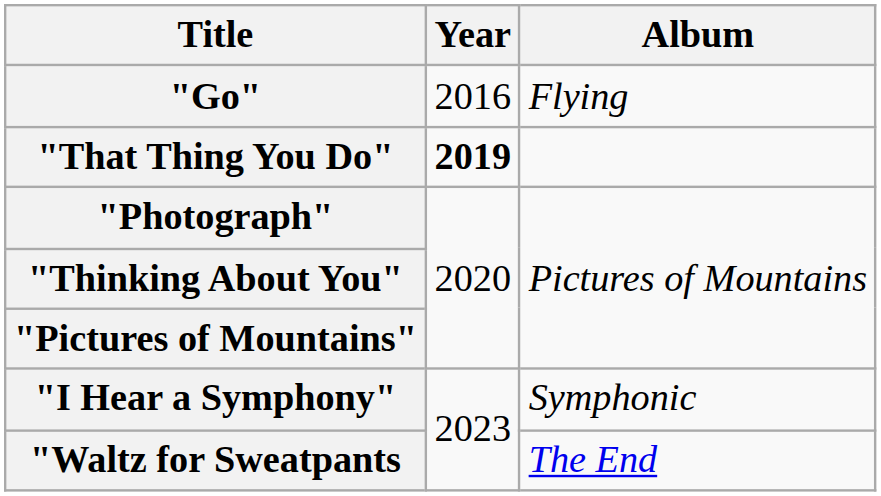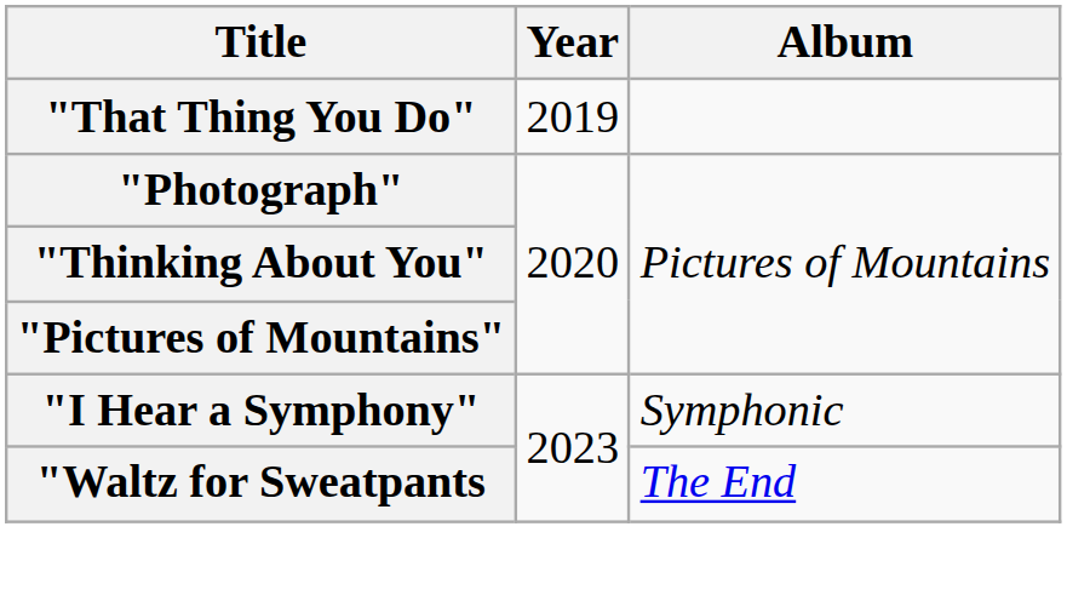 <table class="wikitable plainrowheaders">
 <tr>
 <th>Title</th>
 <th>Year</th>
 <th>Album</th>
 </tr>
 <tr>
-<th scope="row">"Go"</th>
-<td>2016</td>
-<td><em>Flying</em></td>
-</tr>
-<tr>
 <th scope="row">"That Thing You Do"</th>
-<td><strong>2019</strong></td>
+<td>2019</td>
 <td></td>
 </tr>
 <tr>
 <th scope="row">"Photograph"</th>
 <td rowspan=3>2020</td>
 <td rowspan=3><em>Pictures of Mountains</em></td>
 </tr>
 <tr>
 <th scope="row">"Thinking About You"</th>
 </tr>
 <tr>
 <th scope="row">"Pictures of Mountains"</th>
 </tr>
 <tr>
 <th scope="row">"I Hear a Symphony"</th>
 <td rowspan=2>2023</td>
 <td><em>Symphonic</em></td>
 </tr>
 <tr>
 <th scope="row">"Waltz for Sweatpants</th>
 <td><em><a href='#'>The End</a></em></td>
 </tr>
 </table>
